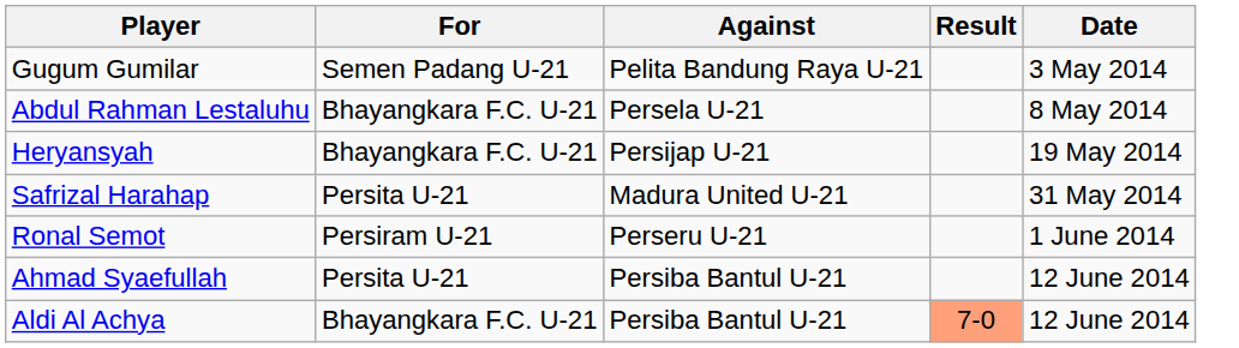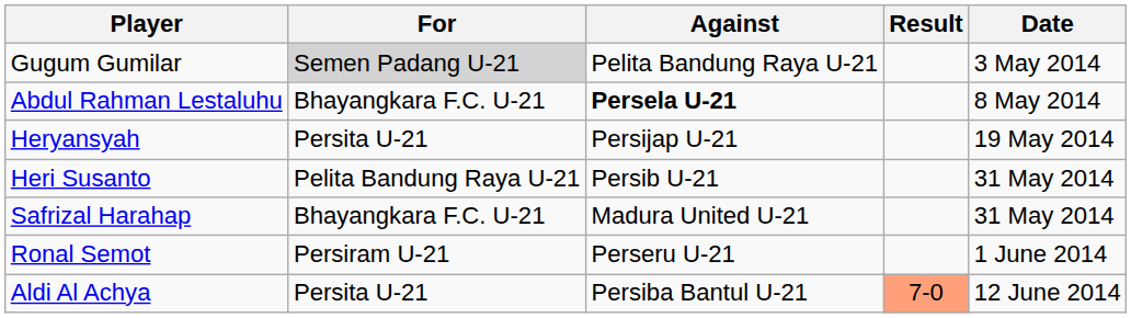 <table class="wikitable sortable">
 <tr>
 <th>Player</th>
 <th>For</th>
 <th>Against</th>
 <th align=center>Result</th>
 <th>Date</th>
 </tr>
 <tr>
 <td> Gugum Gumilar</td>
-<td>Semen Padang U-21</td>
+<td style="background: lightgrey;">Semen Padang U-21</td>
 <td>Pelita Bandung Raya U-21</td>
 <td align="center"></td>
 <td>3 May 2014</td>
 </tr>
 <tr>
 <td> <a href='#'>Abdul Rahman Lestaluhu</a></td>
 <td>Bhayangkara F.C. U-21</td>
-<td>Persela U-21</td>
+<td><strong>Persela U-21</strong></td>
 <td align="center"></td>
 <td>8 May 2014</td>
 </tr>
 <tr>
 <td> <a href='#'>Heryansyah</a></td>
-<td>Bhayangkara F.C. U-21</td>
+<td>Persita U-21</td>
 <td>Persijap U-21</td>
 <td align="center"></td>
 <td>19 May 2014</td>
 </tr>
 <tr>
+<td> <a href='#'>Heri Susanto</a></td>
+<td>Pelita Bandung Raya U-21</td>
+<td>Persib U-21</td>
+<td align="center"></td>
+<td>31 May 2014</td>
+</tr>
+<tr>
 <td> <a href='#'>Safrizal Harahap</a></td>
-<td>Persita U-21</td>
+<td>Bhayangkara F.C. U-21</td>
 <td>Madura United U-21</td>
 <td align="center"></td>
 <td>31 May 2014</td>
 </tr>
 <tr>
 <td> <a href='#'>Ronal Semot</a></td>
 <td>Persiram U-21</td>
 <td>Perseru U-21</td>
 <td align="center"></td>
 <td>1 June 2014</td>
 </tr>
 <tr>
-<td> <a href='#'>Ahmad Syaefullah</a></td>
+<td> <a href='#'>Aldi Al Achya</a></td>
 <td>Persita U-21</td>
-<td>Persiba Bantul U-21</td>
-<td align="center"></td>
-<td>12 June 2014</td>
-</tr>
-<tr>
-<td> <a href='#'>Aldi Al Achya</a></td>
-<td>Bhayangkara F.C. U-21</td>
 <td>Persiba Bantul U-21</td>
 <td align="center" style="background: lightsalmon;">7-0</td>
 <td>12 June 2014</td>
 </tr>
 </table>
